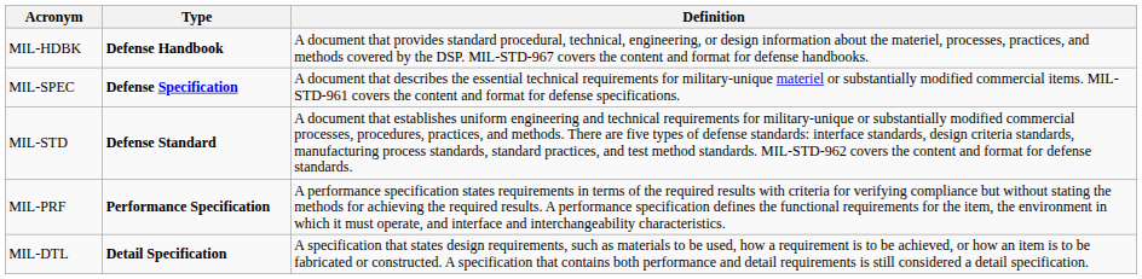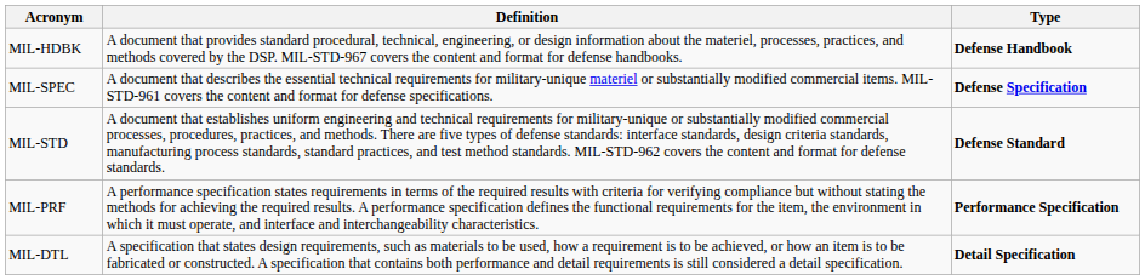 <table class=wikitable>
 <tr>
 <th style="width:100px;">Acronym</th>
+<th>Definition </th>
 <th style="width:200px;">Type</th>
-<th>Definition </th>
 </tr>
 <tr>
 <td>MIL-HDBK</td>
+<td>A document that provides standard procedural, technical, engineering, or design information about the materiel, processes, practices, and methods covered by the DSP.  MIL-STD-967 covers the content and format for defense handbooks.</td>
 <td><strong>Defense Handbook</strong></td>
-<td>A document that provides standard procedural, technical, engineering, or design information about the materiel, processes, practices, and methods covered by the DSP.  MIL-STD-967 covers the content and format for defense handbooks.</td>
 </tr>
 <tr>
 <td>MIL-SPEC</td>
+<td>A document that describes the essential technical requirements for military-unique <a href='#'>materiel</a> or substantially modified commercial items.   MIL-STD-961 covers the content and format for defense specifications.</td>
 <td><strong>Defense <a href='#'>Specification</a></strong></td>
-<td>A document that describes the essential technical requirements for military-unique <a href='#'>materiel</a> or substantially modified commercial items.   MIL-STD-961 covers the content and format for defense specifications.</td>
 </tr>
 <tr>
 <td>MIL-STD</td>
+<td>A document that establishes uniform engineering and technical requirements for military-unique or substantially modified commercial processes, procedures, practices, and methods.  There are five types of defense standards: interface standards, design criteria standards, manufacturing process standards, standard practices, and test method standards. MIL-STD-962 covers the content and format for defense standards.</td>
 <td><strong>Defense Standard</strong></td>
-<td>A document that establishes uniform engineering and technical requirements for military-unique or substantially modified commercial processes, procedures, practices, and methods.  There are five types of defense standards: interface standards, design criteria standards, manufacturing process standards, standard practices, and test method standards. MIL-STD-962 covers the content and format for defense standards.</td>
 </tr>
 <tr>
 <td>MIL-PRF</td>
+<td>A performance specification states requirements in terms of the required results with criteria for verifying compliance but without stating the methods for achieving the required results.  A performance specification defines the functional requirements for the item, the environment in which it must operate, and interface and interchangeability characteristics.</td>
 <td><strong>Performance Specification</strong></td>
-<td>A performance specification states requirements in terms of the required results with criteria for verifying compliance but without stating the methods for achieving the required results.  A performance specification defines the functional requirements for the item, the environment in which it must operate, and interface and interchangeability characteristics.</td>
 </tr>
 <tr>
 <td>MIL-DTL</td>
+<td>A specification that states design requirements, such as materials to be used, how a requirement is to be achieved, or how an item is to be fabricated or constructed.  A specification that contains both performance and detail requirements is still considered a detail specification.</td>
 <td><strong>Detail Specification</strong></td>
-<td>A specification that states design requirements, such as materials to be used, how a requirement is to be achieved, or how an item is to be fabricated or constructed.  A specification that contains both performance and detail requirements is still considered a detail specification.</td>
 </tr>
 </table>
